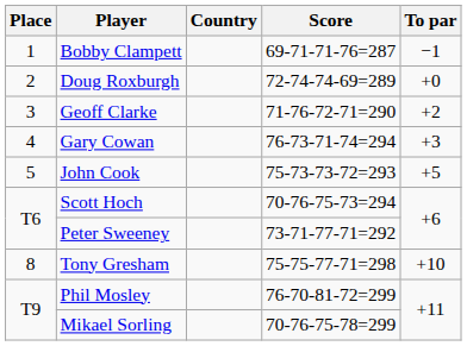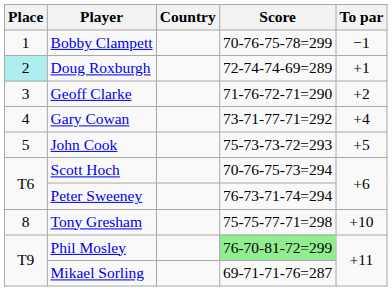 <table class="wikitable" style="font-size:95%;">
 <tr>
 <th>Place</th>
 <th>Player</th>
 <th>Country</th>
 <th>Score</th>
 <th>To par</th>
 </tr>
 <tr>
 <td align=center>1</td>
 <td><a href='#'>Bobby Clampett</a></td>
 <td></td>
-<td>69-71-71-76=287</td>
+<td>70-76-75-78=299</td>
 <td align=center>−1</td>
 </tr>
 <tr>
-<td align=center>2</td>
+<td align=center style="background: paleturquoise;">2</td>
 <td><a href='#'>Doug Roxburgh</a></td>
 <td></td>
 <td>72-74-74-69=289</td>
-<td align=center>+0</td>
+<td align=center>+1</td>
 </tr>
 <tr>
 <td align=center>3</td>
 <td><a href='#'>Geoff Clarke</a></td>
 <td></td>
 <td>71-76-72-71=290</td>
 <td align=center>+2</td>
 </tr>
 <tr>
 <td align=center>4</td>
 <td><a href='#'>Gary Cowan</a></td>
 <td></td>
-<td>76-73-71-74=294</td>
-<td align=center>+3</td>
+<td>73-71-77-71=292</td>
+<td align=center>+4</td>
 </tr>
 <tr>
 <td align=center>5</td>
 <td><a href='#'>John Cook</a></td>
 <td></td>
 <td>75-73-73-72=293</td>
 <td align=center>+5</td>
 </tr>
 <tr>
 <td align=center rowspan=2>T6</td>
 <td><a href='#'>Scott Hoch</a></td>
 <td></td>
 <td>70-76-75-73=294</td>
 <td align=center rowspan=2>+6</td>
 </tr>
 <tr>
 <td><a href='#'>Peter Sweeney</a></td>
 <td></td>
-<td>73-71-77-71=292</td>
+<td>76-73-71-74=294</td>
 </tr>
 <tr>
 <td align=center>8</td>
 <td><a href='#'>Tony Gresham</a></td>
 <td></td>
 <td>75-75-77-71=298</td>
 <td align=center>+10</td>
 </tr>
 <tr>
 <td align=center rowspan=2>T9</td>
 <td><a href='#'>Phil Mosley</a></td>
 <td></td>
-<td>76-70-81-72=299</td>
+<td style="background: lightgreen;">76-70-81-72=299</td>
 <td align=center rowspan=2>+11</td>
 </tr>
 <tr>
 <td><a href='#'>Mikael Sorling</a></td>
 <td></td>
-<td>70-76-75-78=299</td>
+<td>69-71-71-76=287</td>
 </tr>
 </table>
